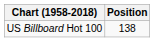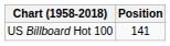 <table class="wikitable plainrowheaders">
 <tr>
 <th>Chart (1958-2018)</th>
 <th>Position</th>
 </tr>
 <tr>
 <td>US <em>Billboard</em> Hot 100</td>
-<td style="text-align:center;">138</td>
+<td style="text-align:center;">141</td>
 </tr>
 </table>
